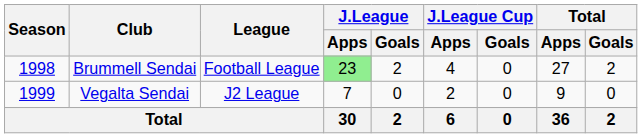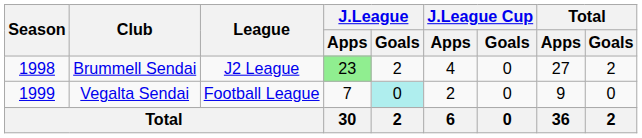 <table class="wikitable" style="text-align: center; margin-bottom: 10px;">
 <tr>
 <th rowspan="2">Season</th>
 <th rowspan="2">Club</th>
 <th rowspan="2">League</th>
 <th colspan="2"><a href='#'>J.League</a></th>
 <th colspan="2"><a href='#'>J.League Cup</a></th>
 <th colspan="2">Total</th>
 </tr>
 <tr>
 <th>Apps</th>
 <th>Goals</th>
 <th>Apps</th>
 <th>Goals</th>
 <th>Apps</th>
 <th>Goals</th>
 </tr>
 <tr>
 <td><a href='#'>1998</a></td>
 <td><a href='#'>Brummell Sendai</a></td>
-<td><a href='#'>Football League</a></td>
+<td><a href='#'>J2 League</a></td>
 <td style="background: lightgreen;">23</td>
 <td>2</td>
 <td>4</td>
 <td>0</td>
 <td>27</td>
 <td>2</td>
 </tr>
 <tr>
 <td><a href='#'>1999</a></td>
 <td><a href='#'>Vegalta Sendai</a></td>
-<td><a href='#'>J2 League</a></td>
+<td><a href='#'>Football League</a></td>
 <td>7</td>
-<td>0</td>
+<td style="background: paleturquoise;">0</td>
 <td>2</td>
 <td>0</td>
 <td>9</td>
 <td>0</td>
 </tr>
 <tr>
 <th colspan="3">Total</th>
 <th>30</th>
 <th>2</th>
 <th>6</th>
 <th>0</th>
 <th>36</th>
 <th>2</th>
 </tr>
 </table>
